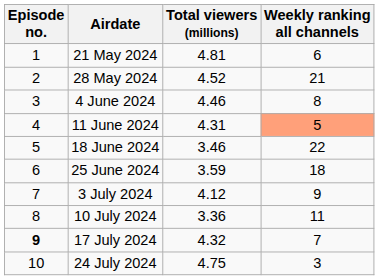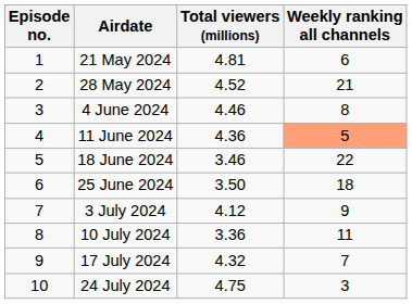 <table class="wikitable" style="text-align:center;">
 <tr>
 <th>Episode<br>no.</th>
 <th>Airdate</th>
 <th>Total viewers<br><small>(millions)</small></th>
 <th>Weekly ranking<br>all channels</th>
 </tr>
 <tr>
 <td>1</td>
 <td>21 May 2024</td>
 <td>4.81</td>
 <td>6</td>
 </tr>
 <tr>
 <td>2</td>
 <td>28 May 2024</td>
 <td>4.52</td>
 <td>21</td>
 </tr>
 <tr>
 <td>3</td>
 <td>4 June 2024</td>
 <td>4.46</td>
 <td>8</td>
 </tr>
 <tr>
 <td>4</td>
 <td>11 June 2024</td>
-<td>4.31</td>
+<td>4.36</td>
 <td style="background: lightsalmon;">5</td>
 </tr>
 <tr>
 <td>5</td>
 <td>18 June 2024</td>
 <td>3.46</td>
 <td>22</td>
 </tr>
 <tr>
 <td>6</td>
 <td>25 June 2024</td>
-<td>3.59</td>
+<td>3.50</td>
 <td>18</td>
 </tr>
 <tr>
 <td>7</td>
 <td>3 July 2024</td>
 <td>4.12</td>
 <td>9</td>
 </tr>
 <tr>
 <td>8</td>
 <td>10 July 2024</td>
 <td>3.36</td>
 <td>11</td>
 </tr>
 <tr>
-<td><strong>9</strong></td>
+<td>9</td>
 <td>17 July 2024</td>
 <td>4.32</td>
 <td>7</td>
 </tr>
 <tr>
 <td>10</td>
 <td>24 July 2024</td>
 <td>4.75</td>
 <td>3</td>
 </tr>
 </table>
